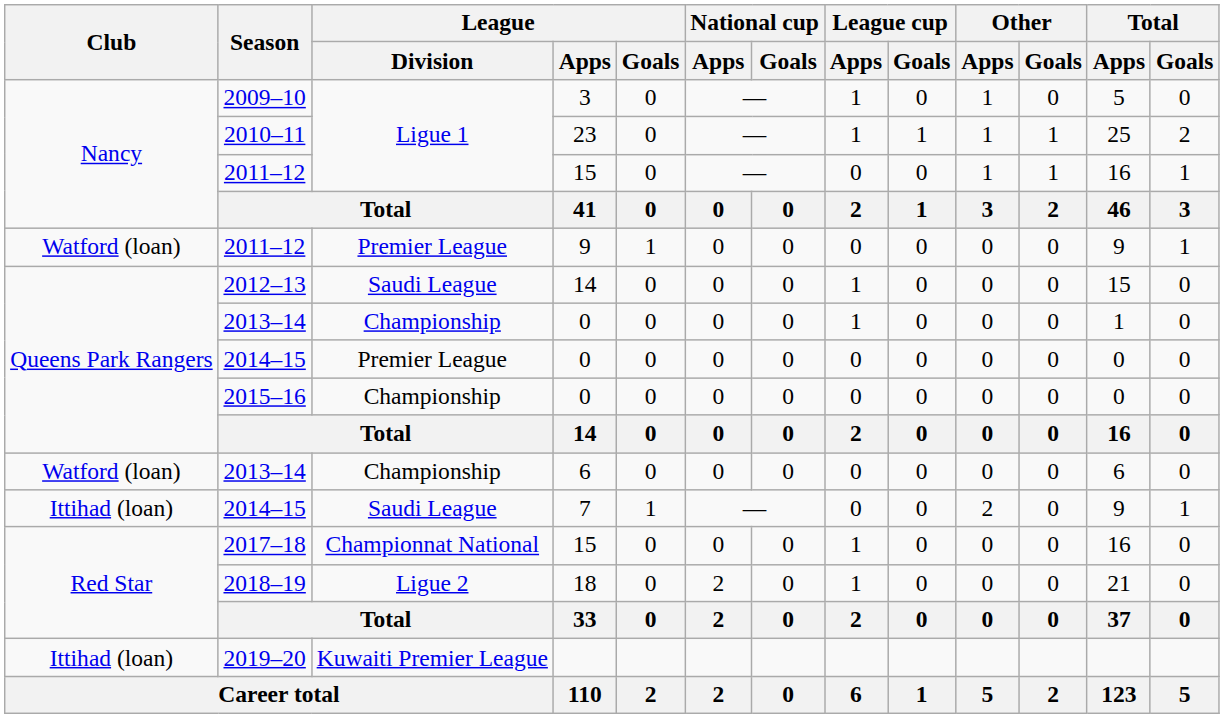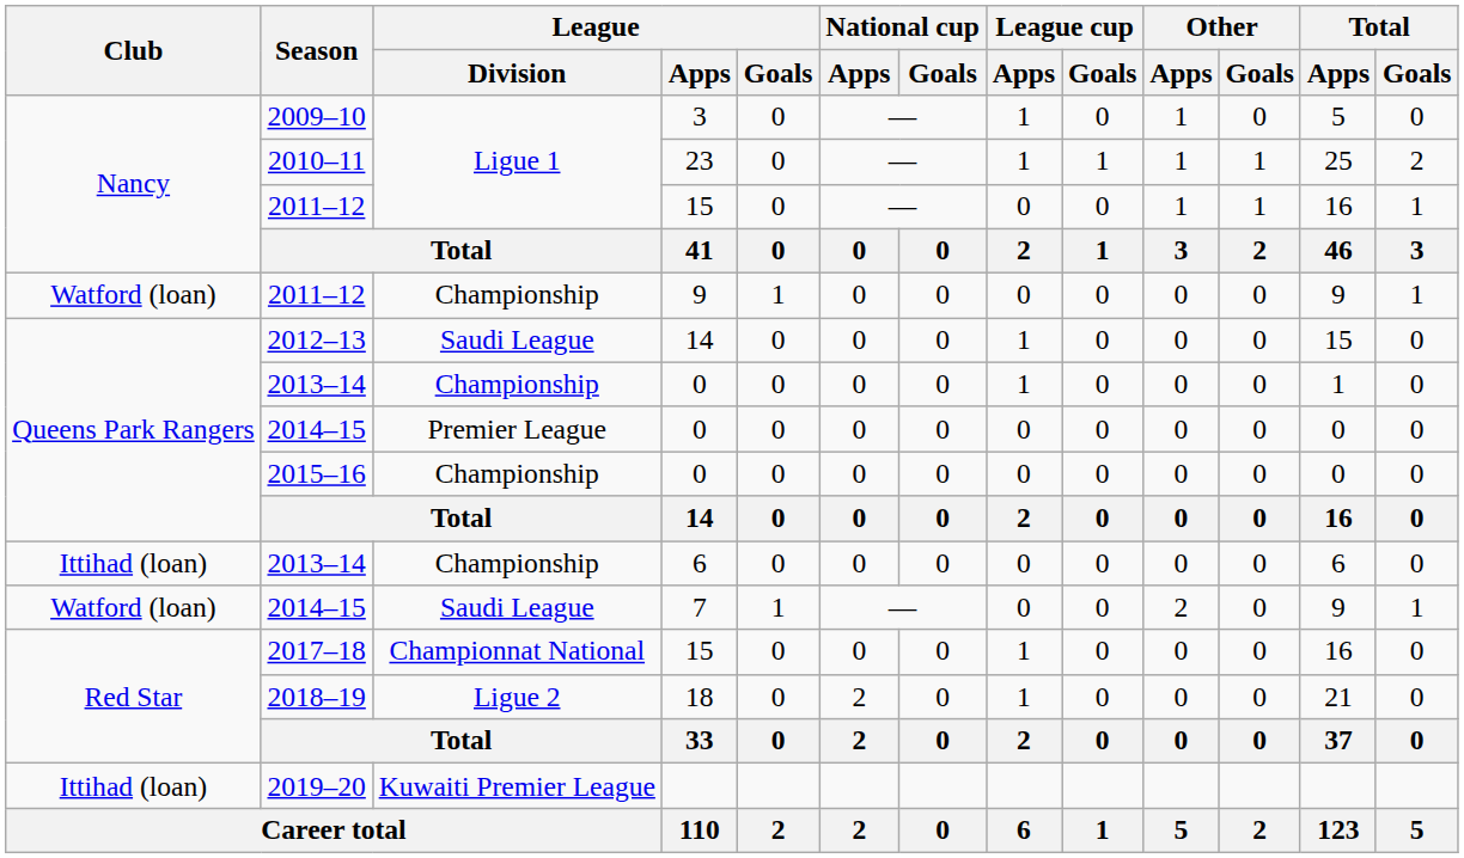 <table class="wikitable" style="text-align:center">
 <tr>
 <th rowspan="2">Club</th>
 <th rowspan="2">Season</th>
 <th colspan="3">League</th>
 <th colspan="2">National cup</th>
 <th colspan="2">League cup</th>
 <th colspan="2">Other</th>
 <th colspan="2">Total</th>
 </tr>
 <tr>
 <th>Division</th>
 <th>Apps</th>
 <th>Goals</th>
 <th>Apps</th>
 <th>Goals</th>
 <th>Apps</th>
 <th>Goals</th>
 <th>Apps</th>
 <th>Goals</th>
 <th>Apps</th>
 <th>Goals</th>
 </tr>
 <tr>
 <td rowspan="4"><a href='#'>Nancy</a></td>
 <td><a href='#'>2009–10</a></td>
 <td rowspan="3"><a href='#'>Ligue 1</a></td>
 <td>3</td>
 <td>0</td>
 <td colspan=2>—</td>
 <td>1</td>
 <td>0</td>
 <td>1</td>
 <td>0</td>
 <td>5</td>
 <td>0</td>
 </tr>
 <tr>
 <td><a href='#'>2010–11</a></td>
 <td>23</td>
 <td>0</td>
 <td colspan="2">—</td>
 <td>1</td>
 <td>1</td>
 <td>1</td>
 <td>1</td>
 <td>25</td>
 <td>2</td>
 </tr>
 <tr>
 <td><a href='#'>2011–12</a></td>
 <td>15</td>
 <td>0</td>
 <td colspan="2">—</td>
 <td>0</td>
 <td>0</td>
 <td>1</td>
 <td>1</td>
 <td>16</td>
 <td>1</td>
 </tr>
 <tr>
 <th colspan="2">Total</th>
 <th>41</th>
 <th>0</th>
 <th>0</th>
 <th>0</th>
 <th>2</th>
 <th>1</th>
 <th>3</th>
 <th>2</th>
 <th>46</th>
 <th>3</th>
 </tr>
 <tr>
 <td><a href='#'>Watford</a> (loan)</td>
 <td><a href='#'>2011–12</a></td>
-<td><a href='#'>Premier League</a></td>
+<td>Championship</td>
 <td>9</td>
 <td>1</td>
 <td>0</td>
 <td>0</td>
 <td>0</td>
 <td>0</td>
 <td>0</td>
 <td>0</td>
 <td>9</td>
 <td>1</td>
 </tr>
 <tr>
 <td rowspan="5"><a href='#'>Queens Park Rangers</a></td>
 <td><a href='#'>2012–13</a></td>
 <td><a href='#'>Saudi League</a></td>
 <td>14</td>
 <td>0</td>
 <td>0</td>
 <td>0</td>
 <td>1</td>
 <td>0</td>
 <td>0</td>
 <td>0</td>
 <td>15</td>
 <td>0</td>
 </tr>
 <tr>
 <td><a href='#'>2013–14</a></td>
 <td><a href='#'>Championship</a></td>
 <td>0</td>
 <td>0</td>
 <td>0</td>
 <td>0</td>
 <td>1</td>
 <td>0</td>
 <td>0</td>
 <td>0</td>
 <td>1</td>
 <td>0</td>
 </tr>
 <tr>
 <td><a href='#'>2014–15</a></td>
 <td>Premier League</td>
 <td>0</td>
 <td>0</td>
 <td>0</td>
 <td>0</td>
 <td>0</td>
 <td>0</td>
 <td>0</td>
 <td>0</td>
 <td>0</td>
 <td>0</td>
 </tr>
 <tr>
 <td><a href='#'>2015–16</a></td>
 <td>Championship</td>
 <td>0</td>
 <td>0</td>
 <td>0</td>
 <td>0</td>
 <td>0</td>
 <td>0</td>
 <td>0</td>
 <td>0</td>
 <td>0</td>
 <td>0</td>
 </tr>
 <tr>
 <th colspan="2">Total</th>
 <th>14</th>
 <th>0</th>
 <th>0</th>
 <th>0</th>
 <th>2</th>
 <th>0</th>
 <th>0</th>
 <th>0</th>
 <th>16</th>
 <th>0</th>
 </tr>
 <tr>
-<td><a href='#'>Watford</a> (loan)</td>
+<td><a href='#'>Ittihad</a> (loan)</td>
 <td><a href='#'>2013–14</a></td>
 <td>Championship</td>
 <td>6</td>
 <td>0</td>
 <td>0</td>
 <td>0</td>
 <td>0</td>
 <td>0</td>
 <td>0</td>
 <td>0</td>
 <td>6</td>
 <td>0</td>
 </tr>
 <tr>
-<td><a href='#'>Ittihad</a> (loan)</td>
+<td><a href='#'>Watford</a> (loan)</td>
 <td><a href='#'>2014–15</a></td>
 <td><a href='#'>Saudi League</a></td>
 <td>7</td>
 <td>1</td>
 <td colspan="2">—</td>
 <td>0</td>
 <td>0</td>
 <td>2</td>
 <td>0</td>
 <td>9</td>
 <td>1</td>
 </tr>
 <tr>
 <td rowspan="3"><a href='#'>Red Star</a></td>
 <td><a href='#'>2017–18</a></td>
 <td><a href='#'>Championnat National</a></td>
 <td>15</td>
 <td>0</td>
 <td>0</td>
 <td>0</td>
 <td>1</td>
 <td>0</td>
 <td>0</td>
 <td>0</td>
 <td>16</td>
 <td>0</td>
 </tr>
 <tr>
 <td><a href='#'>2018–19</a></td>
 <td><a href='#'>Ligue 2</a></td>
 <td>18</td>
 <td>0</td>
 <td>2</td>
 <td>0</td>
 <td>1</td>
 <td>0</td>
 <td>0</td>
 <td>0</td>
 <td>21</td>
 <td>0</td>
 </tr>
 <tr>
 <th colspan="2">Total</th>
 <th>33</th>
 <th>0</th>
 <th>2</th>
 <th>0</th>
 <th>2</th>
 <th>0</th>
 <th>0</th>
 <th>0</th>
 <th>37</th>
 <th>0</th>
 </tr>
 <tr>
 <td><a href='#'>Ittihad</a> (loan)</td>
 <td><a href='#'>2019–20</a></td>
 <td><a href='#'>Kuwaiti Premier League</a></td>
 <td></td>
 <td></td>
 <td></td>
 <td></td>
 <td></td>
 <td></td>
 <td></td>
 <td></td>
 <td></td>
 <td></td>
 </tr>
 <tr>
 <th colspan="3">Career total</th>
 <th>110</th>
 <th>2</th>
 <th>2</th>
 <th>0</th>
 <th>6</th>
 <th>1</th>
 <th>5</th>
 <th>2</th>
 <th>123</th>
 <th>5</th>
 </tr>
 </table>
